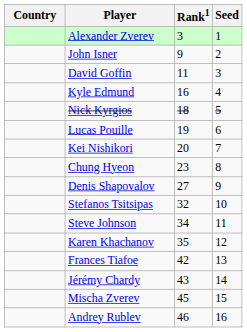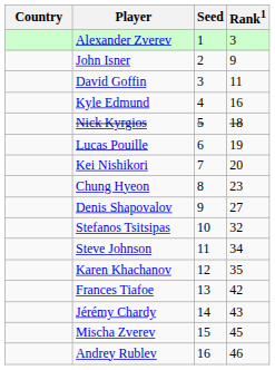 <table class="sortable wikitable">
 <tr>
 <th width="75">Country</th>
 <th width="140">Player</th>
+<th>Seed</th>
 <th>Rank<sup>1</sup></th>
-<th>Seed</th>
 </tr>
 <tr style="background:#cfc;">
 <td></td>
 <td><a href='#'>Alexander Zverev</a></td>
+<td>1</td>
 <td>3</td>
-<td>1</td>
 </tr>
 <tr>
 <td></td>
 <td><a href='#'>John Isner</a></td>
+<td>2</td>
 <td>9</td>
-<td>2</td>
 </tr>
 <tr>
 <td></td>
 <td><a href='#'>David Goffin</a></td>
+<td>3</td>
 <td>11</td>
-<td>3</td>
 </tr>
 <tr>
 <td></td>
 <td><a href='#'>Kyle Edmund</a></td>
+<td>4</td>
 <td>16</td>
-<td>4</td>
 </tr>
 <tr>
 <td><s></s></td>
 <td><s><a href='#'>Nick Kyrgios</a></s></td>
+<td><s>5</s></td>
 <td><s>18</s></td>
-<td><s>5</s></td>
 </tr>
 <tr>
 <td></td>
 <td><a href='#'>Lucas Pouille</a></td>
+<td>6</td>
 <td>19</td>
-<td>6</td>
 </tr>
 <tr>
 <td></td>
 <td><a href='#'>Kei Nishikori</a></td>
+<td>7</td>
 <td>20</td>
-<td>7</td>
 </tr>
 <tr>
 <td></td>
 <td><a href='#'>Chung Hyeon</a></td>
+<td>8</td>
 <td>23</td>
-<td>8</td>
 </tr>
 <tr>
 <td></td>
 <td><a href='#'>Denis Shapovalov</a></td>
+<td>9</td>
 <td>27</td>
-<td>9</td>
 </tr>
 <tr>
 <td></td>
 <td><a href='#'>Stefanos Tsitsipas</a></td>
+<td>10</td>
 <td>32</td>
-<td>10</td>
 </tr>
 <tr>
 <td></td>
 <td><a href='#'>Steve Johnson</a></td>
+<td>11</td>
 <td>34</td>
-<td>11</td>
 </tr>
 <tr>
 <td></td>
 <td><a href='#'>Karen Khachanov</a></td>
+<td>12</td>
 <td>35</td>
-<td>12</td>
 </tr>
 <tr>
 <td></td>
 <td><a href='#'>Frances Tiafoe</a></td>
+<td>13</td>
 <td>42</td>
-<td>13</td>
 </tr>
 <tr>
 <td></td>
 <td><a href='#'>Jérémy Chardy</a></td>
+<td>14</td>
 <td>43</td>
-<td>14</td>
 </tr>
 <tr>
 <td></td>
 <td><a href='#'>Mischa Zverev</a></td>
+<td>15</td>
 <td>45</td>
-<td>15</td>
 </tr>
 <tr>
 <td></td>
 <td><a href='#'>Andrey Rublev</a></td>
+<td>16</td>
 <td>46</td>
-<td>16</td>
 </tr>
 </table>
